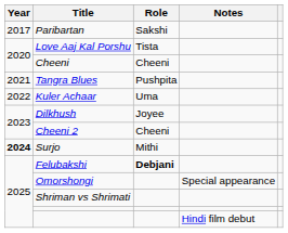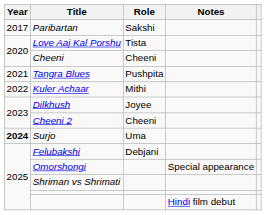 <table class="wikitable sortable">
 <tr>
 <th scope="col">Year</th>
 <th scope="col">Title</th>
 <th scope="col">Role</th>
 <th scope="col">Notes</th>
 <th scope="col"></th>
 </tr>
 <tr>
 <td>2017</td>
 <td><em>Paribartan</em></td>
 <td>Sakshi</td>
 <td></td>
 <td></td>
 </tr>
 <tr>
 <td rowspan="2">2020</td>
 <td><em><a href='#'>Love Aaj Kal Porshu</a></em></td>
 <td>Tista</td>
 <td></td>
 <td></td>
 </tr>
 <tr>
 <td><em>Cheeni</em></td>
 <td>Cheeni</td>
 <td></td>
 <td></td>
 </tr>
 <tr>
 <td>2021</td>
 <td><em><a href='#'>Tangra Blues</a></em></td>
 <td>Pushpita</td>
 <td></td>
 <td></td>
 </tr>
 <tr>
 <td>2022</td>
 <td><em><a href='#'>Kuler Achaar</a></em></td>
-<td>Uma</td>
+<td>Mithi</td>
 <td></td>
 <td></td>
 </tr>
 <tr>
 <td rowspan="2">2023</td>
 <td><em><a href='#'>Dilkhush</a></em></td>
 <td>Joyee</td>
 <td></td>
 <td></td>
 </tr>
 <tr>
 <td><em><a href='#'>Cheeni 2</a></em></td>
 <td>Cheeni</td>
 <td></td>
 <td></td>
 </tr>
 <tr>
 <td><strong>2024</strong></td>
 <td><em>Surjo</em></td>
-<td>Mithi</td>
+<td>Uma</td>
 <td></td>
 <td></td>
 </tr>
 <tr>
 <td rowspan="5">2025</td>
 <td><em><a href='#'>Felubakshi</a></em></td>
-<td><strong>Debjani</strong></td>
+<td>Debjani</td>
 <td></td>
 <td></td>
 </tr>
 <tr>
 <td><em><a href='#'>Omorshongi</a></em></td>
 <td></td>
 <td>Special appearance</td>
 <td></td>
 </tr>
 <tr>
 <td><em>Shriman vs Shrimati</em></td>
 <td></td>
 <td></td>
 <td></td>
 </tr>
 <tr>
 <td></td>
 <td></td>
 <td></td>
 <td></td>
 </tr>
 <tr>
 <td></td>
 <td></td>
 <td><a href='#'>Hindi</a> film debut</td>
 <td></td>
 </tr>
 </table>
